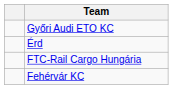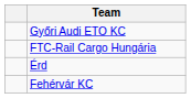 <table class="wikitable" style="text-align:center">
 <tr>
 <th width=25></th>
 <th width=220>Team</th>
 </tr>
 <tr>
 <td></td>
 <td align=left> <a href='#'>Győri Audi ETO KC</a></td>
 </tr>
 <tr>
 <td></td>
-<td align=left> <a href='#'>Érd</a></td>
+<td align=left> <a href='#'>FTC-Rail Cargo Hungária</a></td>
 </tr>
 <tr>
 <td></td>
-<td align=left> <a href='#'>FTC-Rail Cargo Hungária</a></td>
+<td align=left> <a href='#'>Érd</a></td>
 </tr>
 <tr>
 <td></td>
 <td align=left> <a href='#'>Fehérvár KC</a></td>
 </tr>
 </table>
